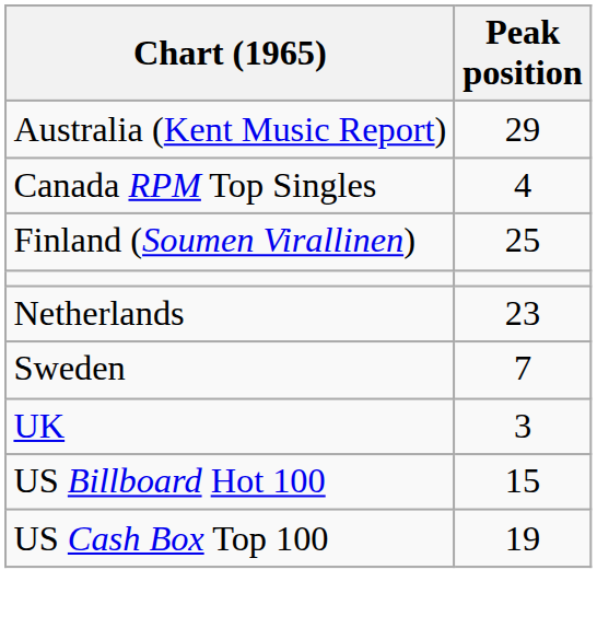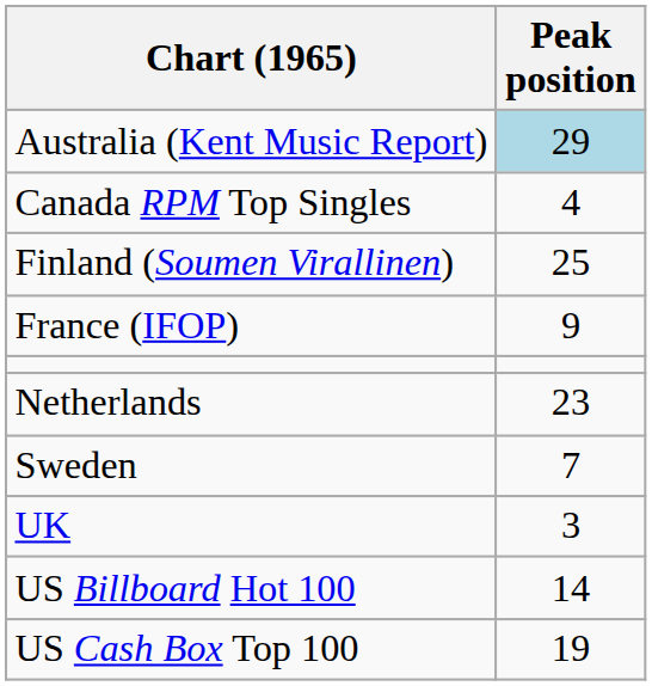 <table class="wikitable sortable">
 <tr>
 <th>Chart (1965)</th>
 <th>Peak<br>position</th>
 </tr>
 <tr>
 <td>Australia (<a href='#'>Kent Music Report</a>)</td>
-<td style="text-align:center;">29</td>
+<td style="background: lightblue; text-align:center;">29</td>
 </tr>
 <tr>
 <td>Canada <em><a href='#'>RPM</a></em> Top Singles</td>
 <td style="text-align:center;">4</td>
 </tr>
 <tr>
 <td>Finland (<a href='#'><em>Soumen Virallinen</em></a>)</td>
 <td style="text-align:center;">25</td>
+</tr>
+<tr>
+<td>France (<a href='#'>IFOP</a>)</td>
+<td align="center">9</td>
 </tr>
 <tr>
 <td></td>
 </tr>
 <tr>
 <td>Netherlands</td>
 <td style="text-align:center;">23</td>
 </tr>
 <tr>
 <td>Sweden</td>
 <td style="text-align:center;">7</td>
 </tr>
 <tr>
 <td><a href='#'>UK</a></td>
 <td style="text-align:center;">3</td>
 </tr>
 <tr>
 <td>US <em><a href='#'>Billboard</a></em> <a href='#'>Hot 100</a></td>
-<td style="text-align:center;">15</td>
+<td style="text-align:center;">14</td>
 </tr>
 <tr>
 <td>US <a href='#'><em>Cash Box</em></a> Top 100</td>
 <td align="center">19</td>
 </tr>
 </table>
